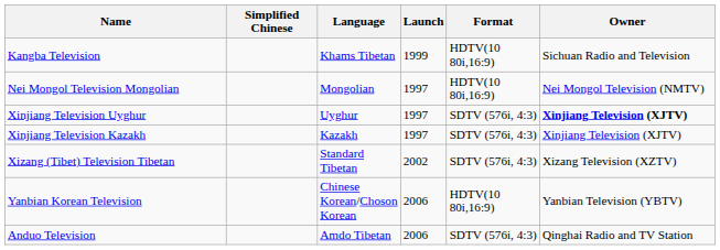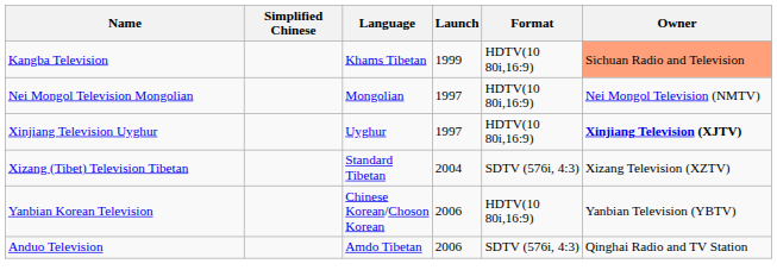 <table class="wikitable sortable">
 <tr>
 <th width="280">Name</th>
 <th width="110">Simplified Chinese</th>
 <th width="100">Language</th>
 <th width="20">Launch</th>
 <th>Format</th>
 <th width="220">Owner</th>
 </tr>
 <tr>
 <td><a href='#'>Kangba Television</a></td>
 <td></td>
 <td><a href='#'>Khams Tibetan</a></td>
 <td>1999</td>
 <td>HDTV(10<br>80i,16:9)</td>
-<td>Sichuan Radio and Television</td>
+<td style="background: lightsalmon;">Sichuan Radio and Television</td>
 </tr>
 <tr>
 <td><a href='#'>Nei Mongol Television Mongolian</a></td>
 <td></td>
 <td><a href='#'>Mongolian</a></td>
 <td>1997</td>
 <td>HDTV(10<br>80i,16:9)</td>
 <td><a href='#'>Nei Mongol Television</a> (NMTV)</td>
 </tr>
 <tr>
 <td><a href='#'>Xinjiang Television Uyghur</a></td>
 <td></td>
 <td><a href='#'>Uyghur</a></td>
 <td>1997</td>
-<td>SDTV (576i, 4:3)</td>
+<td>HDTV(10<br>80i,16:9)</td>
 <td><strong><a href='#'>Xinjiang Television</a> (XJTV)</strong></td>
-</tr>
-<tr>
-<td><a href='#'>Xinjiang Television Kazakh</a></td>
-<td></td>
-<td><a href='#'>Kazakh</a></td>
-<td>1997</td>
-<td>SDTV (576i, 4:3)</td>
-<td><a href='#'>Xinjiang Television</a> (XJTV)</td>
 </tr>
 <tr>
 <td><a href='#'>Xizang (Tibet) Television Tibetan</a></td>
 <td></td>
 <td><a href='#'>Standard Tibetan</a></td>
-<td>2002</td>
+<td>2004</td>
 <td>SDTV (576i, 4:3)</td>
 <td>Xizang Television (XZTV)</td>
 </tr>
 <tr>
 <td><a href='#'>Yanbian Korean Television</a></td>
 <td></td>
 <td><a href='#'>Chinese Korean</a>/<a href='#'>Choson Korean</a></td>
 <td>2006</td>
 <td>HDTV(10<br>80i,16:9)</td>
 <td>Yanbian Television (YBTV)</td>
 </tr>
 <tr>
 <td><a href='#'>Anduo Television</a></td>
 <td></td>
 <td><a href='#'>Amdo Tibetan</a></td>
 <td>2006</td>
 <td>SDTV (576i, 4:3)</td>
 <td>Qinghai Radio and TV Station</td>
 </tr>
 </table>
